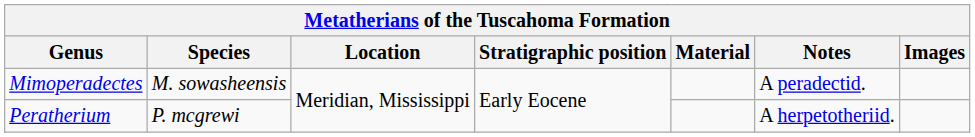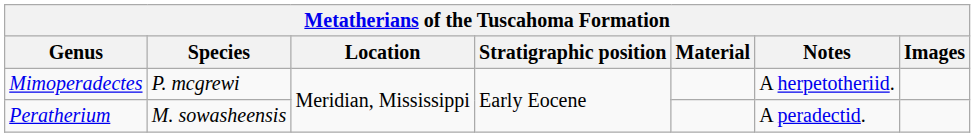 <table class="wikitable">
 <tr>
 <th colspan="7"><a href='#'>Metatherians</a> of the Tuscahoma Formation</th>
 </tr>
 <tr>
 <th>Genus</th>
 <th>Species</th>
 <th>Location</th>
 <th>Stratigraphic position</th>
 <th>Material</th>
 <th>Notes</th>
 <th>Images</th>
 </tr>
 <tr>
 <td><em><a href='#'>Mimoperadectes</a></em></td>
-<td><em>M. sowasheensis</em></td>
+<td><em>P. mcgrewi</em></td>
 <td rowspan="2">Meridian, Mississippi</td>
 <td rowspan="2">Early Eocene</td>
+<td></td>
+<td>A <a href='#'>herpetotheriid</a>.</td>
+<td></td>
+</tr>
+<tr>
+<td><em><a href='#'>Peratherium</a></em></td>
+<td><em>M. sowasheensis</em></td>
 <td></td>
 <td>A <a href='#'>peradectid</a>.</td>
 <td></td>
 </tr>
-<tr>
-<td><em><a href='#'>Peratherium</a></em></td>
-<td><em>P. mcgrewi</em></td>
-<td></td>
-<td>A <a href='#'>herpetotheriid</a>.</td>
-<td></td>
-</tr>
 </table>
